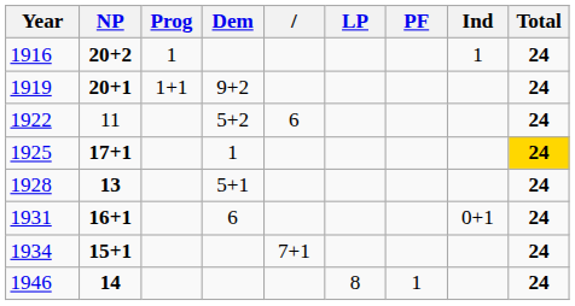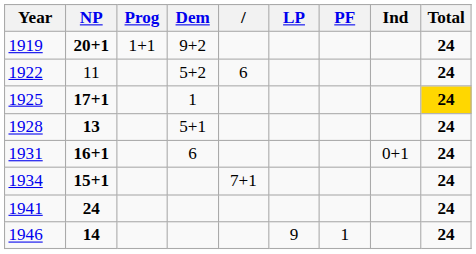 <table class="wikitable" style="text-align:center;">
 <tr>
 <th width=50px>Year</th>
 <th width=40px><a href='#'>NP</a></th>
 <th width=40px><a href='#'>Prog</a></th>
 <th width=40px><a href='#'>Dem</a></th>
 <th width=40px>/</th>
 <th width=40px><a href='#'>LP</a></th>
 <th width=40px><a href='#'>PF</a></th>
 <th width=40px>Ind</th>
 <th width=40px>Total</th>
-</tr>
-<tr>
-<td align=left><a href='#'>1916</a></td>
-<td><strong>20+2</strong></td>
-<td>1</td>
-<td></td>
-<td></td>
-<td></td>
-<td></td>
-<td>1</td>
-<td><strong>24</strong></td>
 </tr>
 <tr>
 <td align=left><a href='#'>1919</a></td>
 <td><strong>20+1</strong></td>
 <td>1+1</td>
 <td>9+2</td>
 <td></td>
 <td></td>
 <td></td>
 <td></td>
 <td><strong>24</strong></td>
 </tr>
 <tr>
 <td align=left><a href='#'>1922</a></td>
 <td>11</td>
 <td></td>
 <td>5+2</td>
 <td>6</td>
 <td></td>
 <td></td>
 <td></td>
 <td><strong>24</strong></td>
 </tr>
 <tr>
 <td align=left><a href='#'>1925</a></td>
 <td><strong>17+1</strong></td>
 <td></td>
 <td>1</td>
 <td></td>
 <td></td>
 <td></td>
 <td></td>
 <td style="background: gold;"><strong>24</strong></td>
 </tr>
 <tr>
 <td align=left><a href='#'>1928</a></td>
 <td><strong>13</strong></td>
 <td></td>
 <td>5+1</td>
 <td></td>
 <td></td>
 <td></td>
 <td></td>
 <td><strong>24</strong></td>
 </tr>
 <tr>
 <td align=left><a href='#'>1931</a></td>
 <td><strong>16+1</strong></td>
 <td></td>
 <td>6</td>
 <td></td>
 <td></td>
 <td></td>
 <td>0+1</td>
 <td><strong>24</strong></td>
 </tr>
 <tr>
 <td align=left><a href='#'>1934</a></td>
 <td><strong>15+1</strong></td>
 <td></td>
 <td></td>
 <td>7+1</td>
 <td></td>
 <td></td>
 <td></td>
 <td><strong>24</strong></td>
 </tr>
 <tr>
+<td align=left><a href='#'>1941</a></td>
+<td><strong>24</strong></td>
+<td></td>
+<td></td>
+<td></td>
+<td></td>
+<td></td>
+<td></td>
+<td><strong>24</strong></td>
+</tr>
+<tr>
 <td align=left><a href='#'>1946</a></td>
 <td><strong>14</strong></td>
 <td></td>
 <td></td>
 <td></td>
-<td>8</td>
+<td>9</td>
 <td>1</td>
 <td></td>
 <td><strong>24</strong></td>
 </tr>
 </table>
